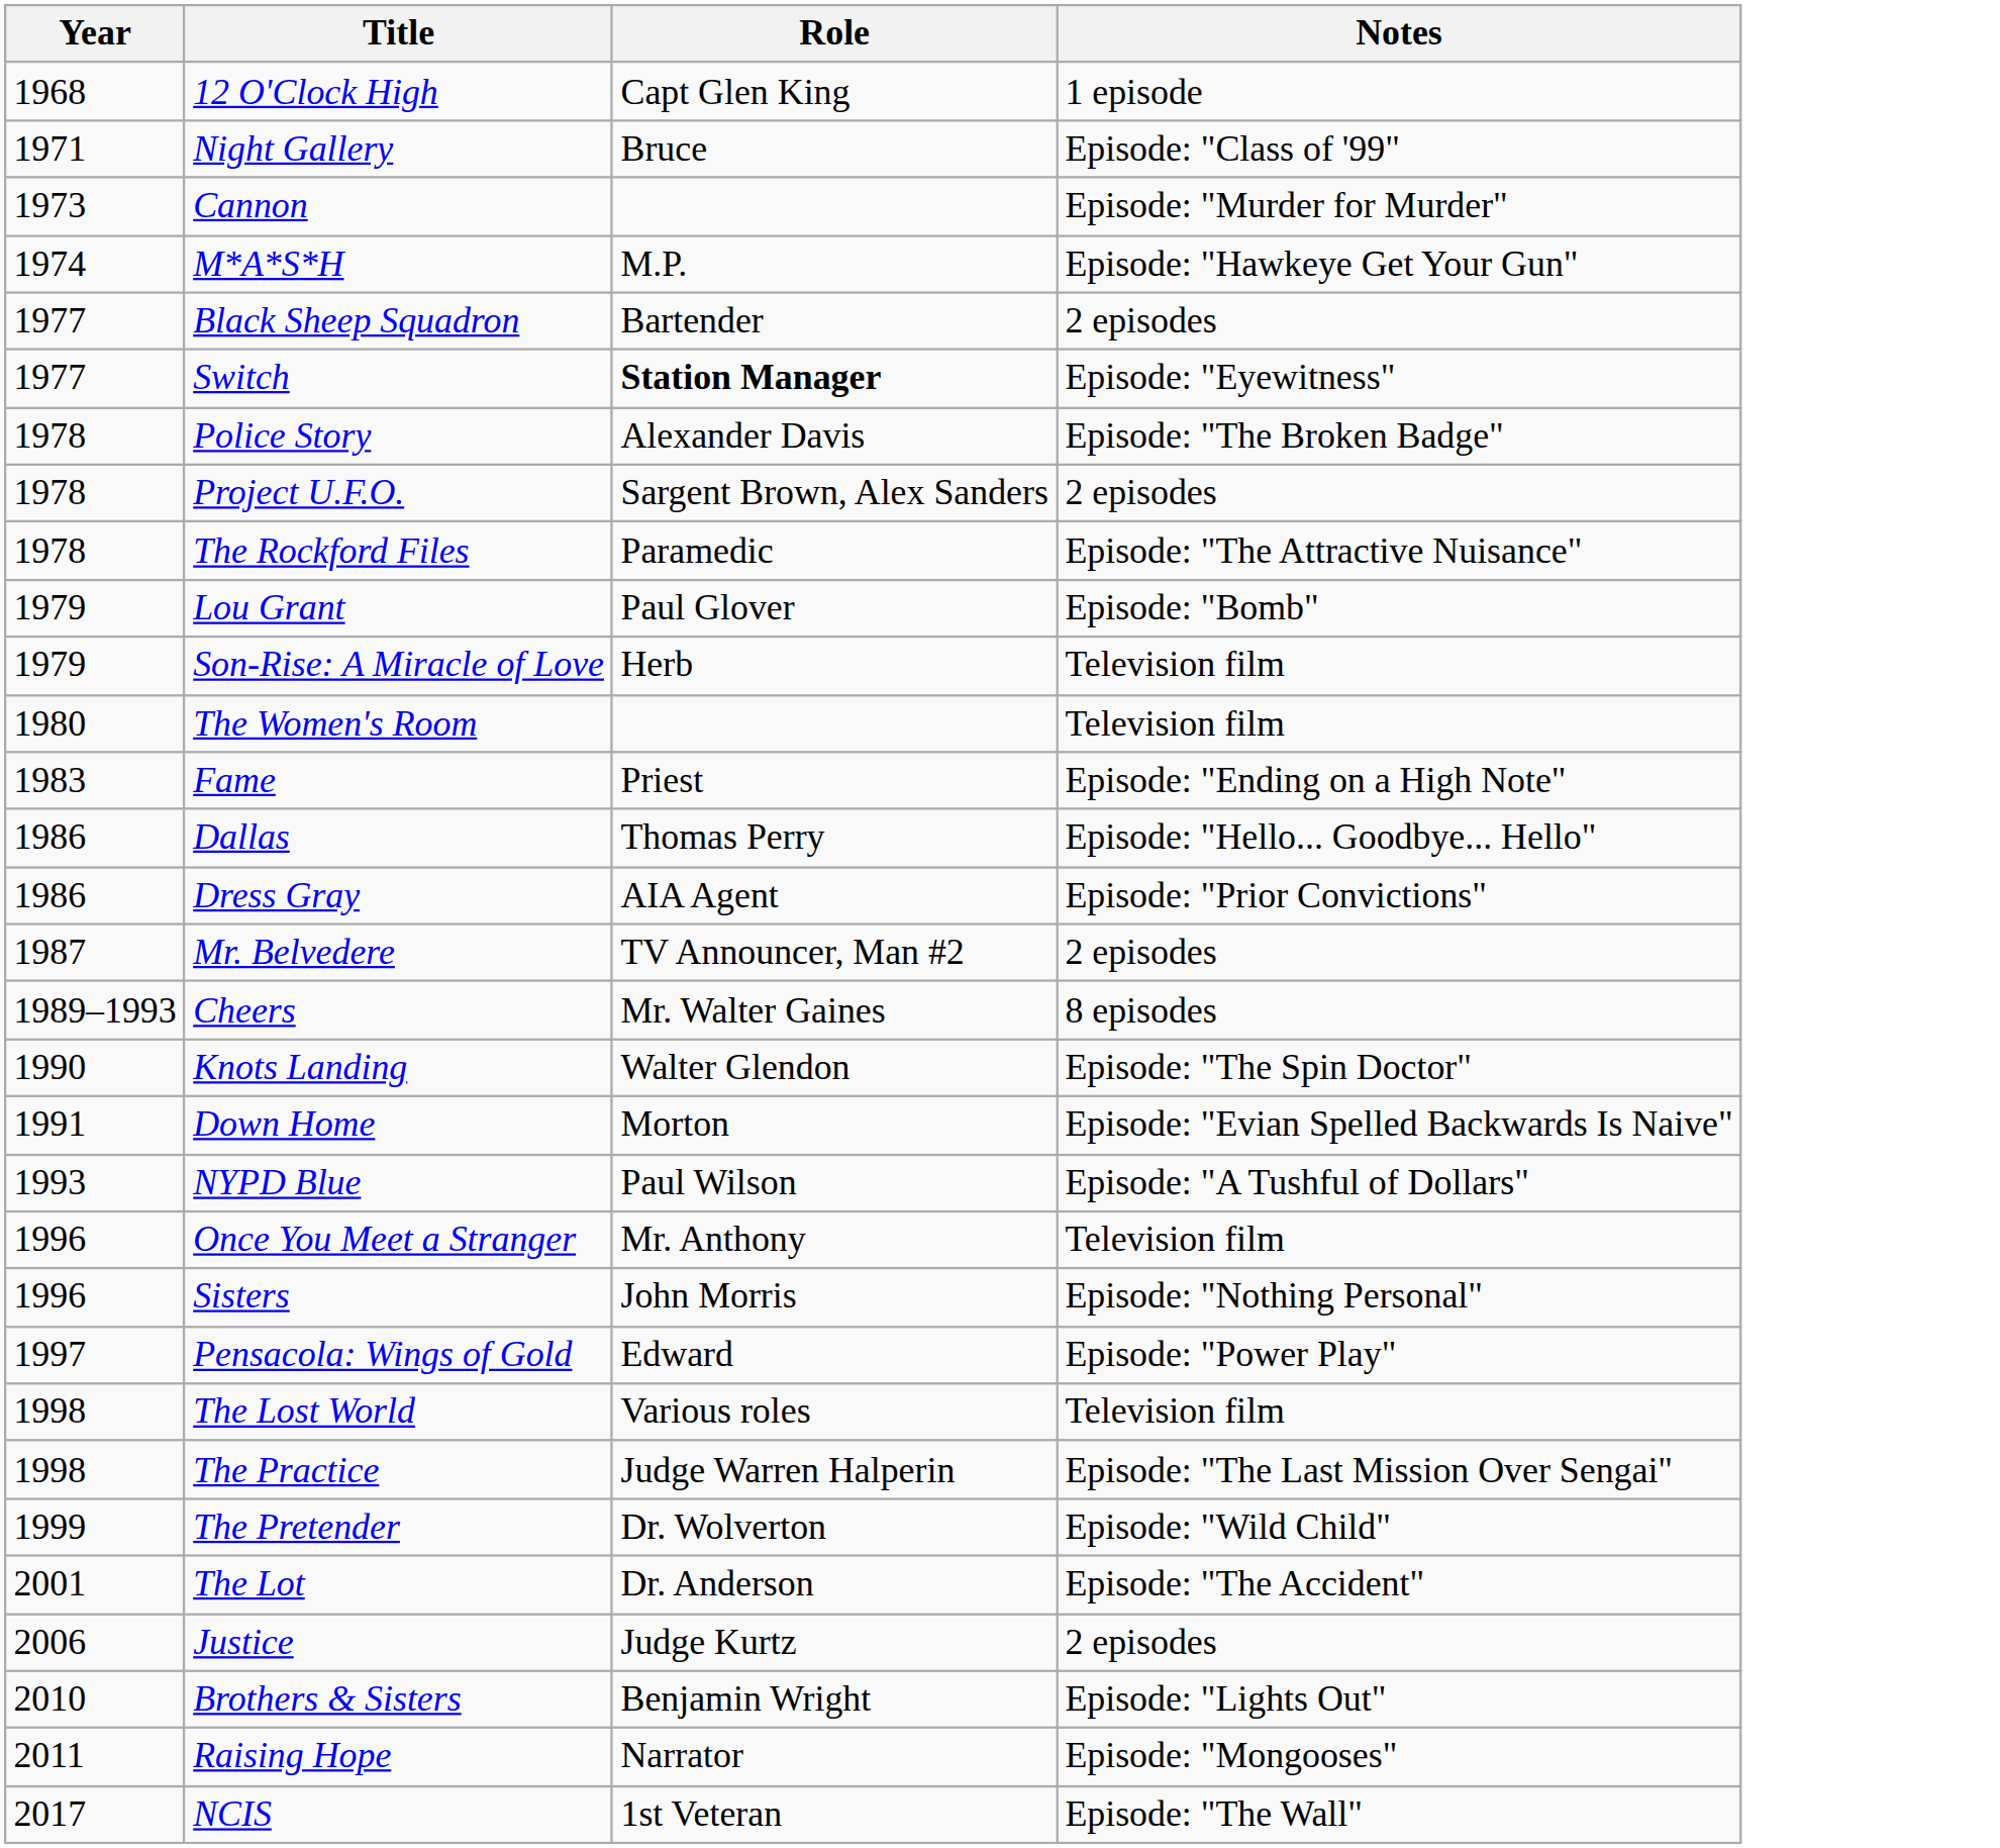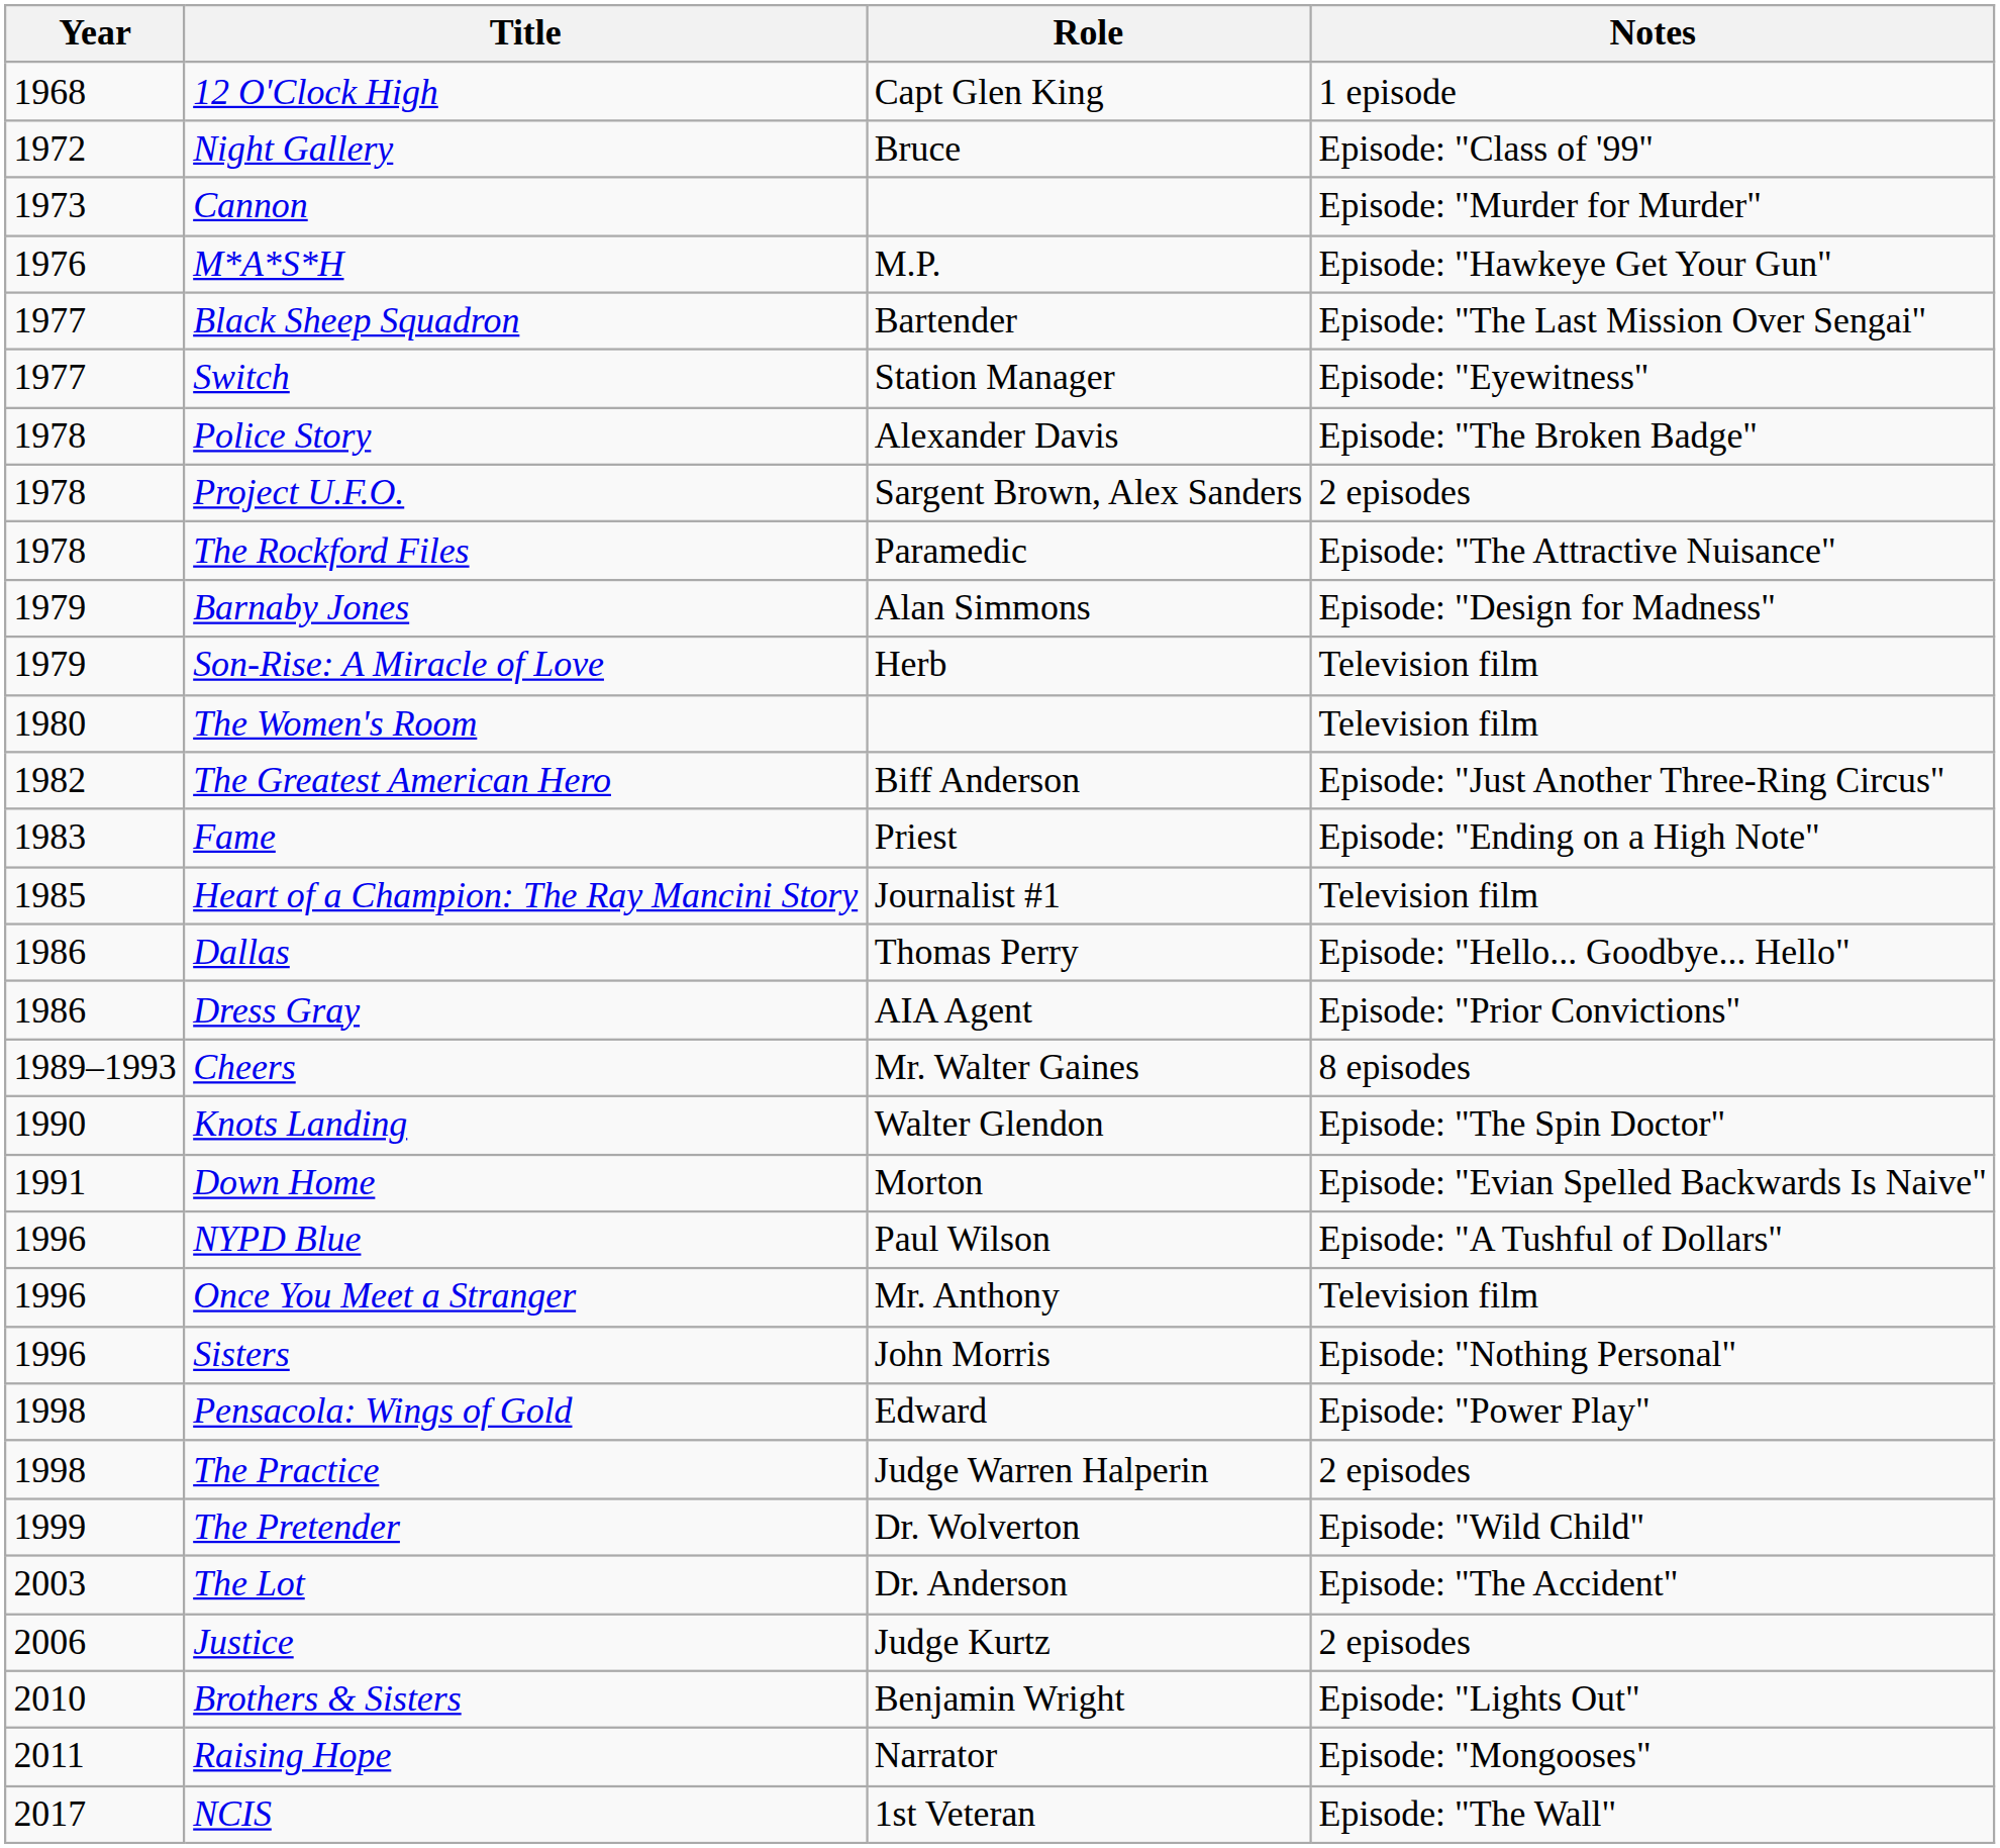 <table class="wikitable sortable plainrowheaders">
 <tr>
 <th>Year</th>
 <th>Title</th>
 <th>Role</th>
 <th>Notes</th>
 </tr>
 <tr>
 <td>1968</td>
 <td><em><a href='#'>12 O'Clock High</a></em></td>
 <td>Capt Glen King</td>
 <td>1 episode</td>
 </tr>
 <tr>
-<td>1971</td>
+<td>1972</td>
 <td><em><a href='#'>Night Gallery</a></em></td>
 <td>Bruce</td>
 <td>Episode: "Class of '99"</td>
 </tr>
 <tr>
 <td>1973</td>
 <td><em><a href='#'>Cannon</a></em></td>
 <td></td>
 <td>Episode: "Murder for Murder"</td>
 </tr>
 <tr>
-<td>1974</td>
+<td>1976</td>
 <td><em><a href='#'>M*A*S*H</a></em></td>
 <td>M.P.</td>
 <td>Episode: "Hawkeye Get Your Gun"</td>
 </tr>
 <tr>
 <td>1977</td>
 <td><em><a href='#'>Black Sheep Squadron</a></em></td>
 <td>Bartender</td>
-<td>2 episodes</td>
+<td>Episode: "The Last Mission Over Sengai"</td>
 </tr>
 <tr>
 <td>1977</td>
 <td><em><a href='#'>Switch</a></em></td>
-<td><strong>Station Manager</strong></td>
+<td>Station Manager</td>
 <td>Episode: "Eyewitness"</td>
 </tr>
 <tr>
 <td>1978</td>
 <td><em><a href='#'>Police Story</a></em></td>
 <td>Alexander Davis</td>
 <td>Episode: "The Broken Badge"</td>
 </tr>
 <tr>
 <td>1978</td>
 <td><em><a href='#'>Project U.F.O.</a></em></td>
 <td>Sargent Brown, Alex Sanders</td>
 <td>2 episodes</td>
 </tr>
 <tr>
 <td>1978</td>
 <td><em><a href='#'>The Rockford Files</a></em></td>
 <td>Paramedic</td>
 <td>Episode: "The Attractive Nuisance"</td>
 </tr>
 <tr>
 <td>1979</td>
-<td><em><a href='#'>Lou Grant</a></em></td>
-<td>Paul Glover</td>
-<td>Episode: "Bomb"</td>
+<td><em><a href='#'>Barnaby Jones</a></em></td>
+<td>Alan Simmons</td>
+<td>Episode: "Design for Madness"</td>
 </tr>
 <tr>
 <td>1979</td>
 <td><em><a href='#'>Son-Rise: A Miracle of Love</a></em></td>
 <td>Herb</td>
 <td>Television film</td>
 </tr>
 <tr>
 <td>1980</td>
 <td><em><a href='#'>The Women's Room</a></em></td>
 <td></td>
 <td>Television film</td>
 </tr>
 <tr>
+<td>1982</td>
+<td><em><a href='#'>The Greatest American Hero</a></em></td>
+<td>Biff Anderson</td>
+<td>Episode: "Just Another Three-Ring Circus"</td>
+</tr>
+<tr>
 <td>1983</td>
 <td><em><a href='#'>Fame</a></em></td>
 <td>Priest</td>
 <td>Episode: "Ending on a High Note"</td>
+</tr>
+<tr>
+<td>1985</td>
+<td><em><a href='#'>Heart of a Champion: The Ray Mancini Story</a></em></td>
+<td>Journalist #1</td>
+<td>Television film</td>
 </tr>
 <tr>
 <td>1986</td>
 <td><em><a href='#'>Dallas</a></em></td>
 <td>Thomas Perry</td>
 <td>Episode: "Hello... Goodbye... Hello"</td>
 </tr>
 <tr>
 <td>1986</td>
 <td><em><a href='#'>Dress Gray</a></em></td>
 <td>AIA Agent</td>
 <td>Episode: "Prior Convictions"</td>
-</tr>
-<tr>
-<td>1987</td>
-<td><em><a href='#'>Mr. Belvedere</a></em></td>
-<td>TV Announcer, Man #2</td>
-<td>2 episodes</td>
 </tr>
 <tr>
 <td>1989–1993</td>
 <td><em><a href='#'>Cheers</a></em></td>
 <td>Mr. Walter Gaines</td>
 <td>8 episodes</td>
 </tr>
 <tr>
 <td>1990</td>
 <td><em><a href='#'>Knots Landing</a></em></td>
 <td>Walter Glendon</td>
 <td>Episode: "The Spin Doctor"</td>
 </tr>
 <tr>
 <td>1991</td>
 <td><em><a href='#'>Down Home</a></em></td>
 <td>Morton</td>
 <td>Episode: "Evian Spelled Backwards Is Naive"</td>
 </tr>
 <tr>
-<td>1993</td>
+<td>1996</td>
 <td><em><a href='#'>NYPD Blue</a></em></td>
 <td>Paul Wilson</td>
 <td>Episode: "A Tushful of Dollars"</td>
 </tr>
 <tr>
 <td>1996</td>
 <td><em><a href='#'>Once You Meet a Stranger</a></em></td>
 <td>Mr. Anthony</td>
 <td>Television film</td>
 </tr>
 <tr>
 <td>1996</td>
 <td><em><a href='#'>Sisters</a></em></td>
 <td>John Morris</td>
 <td>Episode: "Nothing Personal"</td>
 </tr>
 <tr>
-<td>1997</td>
+<td>1998</td>
 <td><em><a href='#'>Pensacola: Wings of Gold</a></em></td>
 <td>Edward</td>
 <td>Episode: "Power Play"</td>
 </tr>
 <tr>
 <td>1998</td>
-<td><em><a href='#'>The Lost World</a></em></td>
-<td>Various roles</td>
-<td>Television film</td>
-</tr>
-<tr>
-<td>1998</td>
 <td><em><a href='#'>The Practice</a></em></td>
 <td>Judge Warren Halperin</td>
-<td>Episode: "The Last Mission Over Sengai"</td>
+<td>2 episodes</td>
 </tr>
 <tr>
 <td>1999</td>
 <td><em><a href='#'>The Pretender</a></em></td>
 <td>Dr. Wolverton</td>
 <td>Episode: "Wild Child"</td>
 </tr>
 <tr>
-<td>2001</td>
+<td>2003</td>
 <td><em><a href='#'>The Lot</a></em></td>
 <td>Dr. Anderson</td>
 <td>Episode: "The Accident"</td>
 </tr>
 <tr>
 <td>2006</td>
 <td><em><a href='#'>Justice</a></em></td>
 <td>Judge Kurtz</td>
 <td>2 episodes</td>
 </tr>
 <tr>
 <td>2010</td>
 <td><em><a href='#'>Brothers & Sisters</a></em></td>
 <td>Benjamin Wright</td>
 <td>Episode: "Lights Out"</td>
 </tr>
 <tr>
 <td>2011</td>
 <td><em><a href='#'>Raising Hope</a></em></td>
 <td>Narrator</td>
 <td>Episode: "Mongooses"</td>
 </tr>
 <tr>
 <td>2017</td>
 <td><em><a href='#'>NCIS</a></em></td>
 <td>1st Veteran</td>
 <td>Episode: "The Wall"</td>
 </tr>
 </table>
